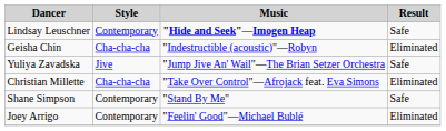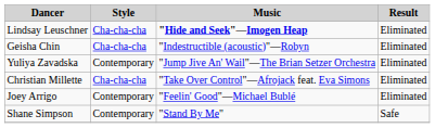 <table class="wikitable">
 <tr align="center" bgcolor="lightgrey">
 <td><strong>Dancer</strong></td>
 <td><strong>Style</strong></td>
 <td><strong>Music</strong></td>
 <td><strong>Result</strong></td>
 </tr>
 <tr>
 <td>Lindsay Leuschner</td>
-<td><a href='#'>Contemporary</a></td>
+<td><a href='#'>Cha-cha-cha</a></td>
 <td><strong>"<a href='#'>Hide and Seek</a>"—<a href='#'>Imogen Heap</a></strong></td>
-<td>Safe</td>
+<td>Eliminated</td>
 </tr>
 <tr>
 <td>Geisha Chin</td>
 <td><a href='#'>Cha-cha-cha</a></td>
 <td>"<a href='#'>Indestructible (acoustic)</a>"—<a href='#'>Robyn</a></td>
 <td>Eliminated</td>
 </tr>
 <tr>
 <td>Yuliya Zavadska</td>
-<td><a href='#'>Jive</a></td>
+<td>Contemporary</td>
 <td>"<a href='#'>Jump Jive An' Wail</a>"—<a href='#'>The Brian Setzer Orchestra</a></td>
-<td>Safe</td>
+<td>Eliminated</td>
 </tr>
 <tr>
 <td>Christian Millette</td>
 <td><a href='#'>Cha-cha-cha</a></td>
 <td>"<a href='#'>Take Over Control</a>"—<a href='#'>Afrojack</a> feat. <a href='#'>Eva Simons</a></td>
+<td>Eliminated</td>
+</tr>
+<tr>
+<td>Joey Arrigo</td>
+<td>Contemporary</td>
+<td>"<a href='#'>Feelin' Good</a>"—<a href='#'>Michael Bublé</a></td>
 <td>Eliminated</td>
 </tr>
 <tr>
 <td>Shane Simpson</td>
 <td>Contemporary</td>
 <td>"<a href='#'>Stand By Me</a>"</td>
 <td>Safe</td>
 </tr>
 <tr>
-<td>Joey Arrigo</td>
-<td>Contemporary</td>
-<td>"<a href='#'>Feelin' Good</a>"—<a href='#'>Michael Bublé</a></td>
-<td>Eliminated</td>
-</tr>
-<tr>
 </tr>
 </table>
